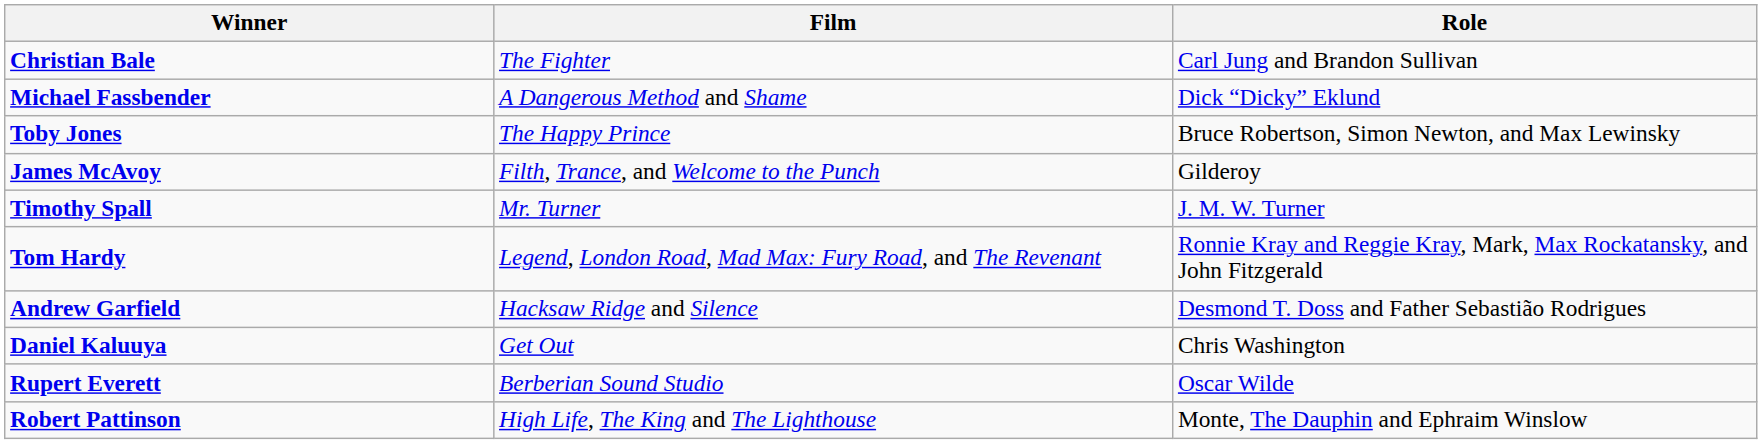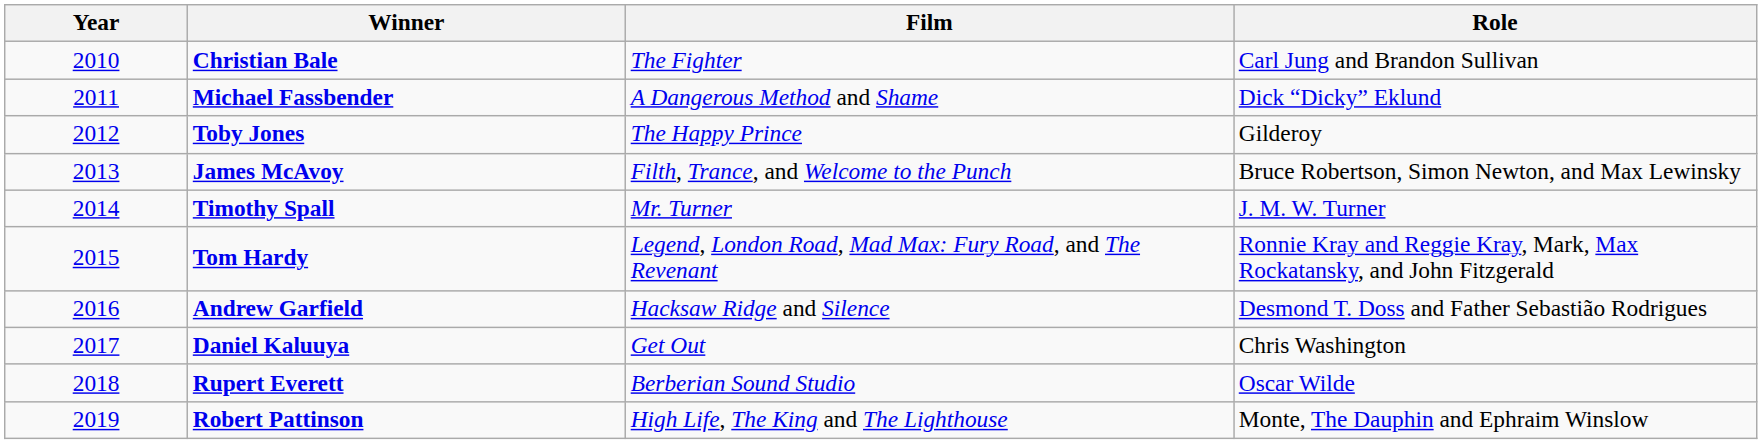 <table class="wikitable" width="95%" cellpadding="5">
 <tr>
+<th width="100"><strong>Year</strong></th>
 <th width="250"><strong>Winner</strong></th>
 <th width="350"><strong>Film</strong></th>
 <th width="300"><strong>Role</strong></th>
 </tr>
 <tr>
+<td style="text-align:center;"><a href='#'>2010</a></td>
 <td><strong><a href='#'>Christian Bale</a></strong></td>
 <td><em><a href='#'>The Fighter</a></em></td>
 <td><a href='#'>Carl Jung</a> and Brandon Sullivan</td>
 </tr>
 <tr>
+<td style="text-align:center;"><a href='#'>2011</a></td>
 <td><strong><a href='#'>Michael Fassbender</a></strong></td>
 <td><em><a href='#'>A Dangerous Method</a></em> and <em><a href='#'>Shame</a></em></td>
 <td><a href='#'>Dick “Dicky” Eklund</a></td>
 </tr>
 <tr>
+<td style="text-align:center;"><a href='#'>2012</a></td>
 <td><strong><a href='#'>Toby Jones</a></strong></td>
 <td><em><a href='#'>The Happy Prince</a></em></td>
+<td>Gilderoy</td>
+</tr>
+<tr>
+<td style="text-align:center;"><a href='#'>2013</a></td>
+<td><strong><a href='#'>James McAvoy</a></strong></td>
+<td><em><a href='#'>Filth</a></em>, <em><a href='#'>Trance</a></em>, and <em><a href='#'>Welcome to the Punch</a></em></td>
 <td>Bruce Robertson, Simon Newton, and Max Lewinsky</td>
 </tr>
 <tr>
-<td><strong><a href='#'>James McAvoy</a></strong></td>
-<td><em><a href='#'>Filth</a></em>, <em><a href='#'>Trance</a></em>, and <em><a href='#'>Welcome to the Punch</a></em></td>
-<td>Gilderoy</td>
-</tr>
-<tr>
+<td style="text-align:center;"><a href='#'>2014</a></td>
 <td><strong><a href='#'>Timothy Spall</a></strong></td>
 <td><em><a href='#'>Mr. Turner</a></em></td>
 <td><a href='#'>J. M. W. Turner</a></td>
 </tr>
 <tr>
+<td style="text-align:center;"><a href='#'>2015</a></td>
 <td><strong><a href='#'>Tom Hardy</a></strong></td>
 <td><em><a href='#'>Legend</a></em>, <em><a href='#'>London Road</a></em>, <em><a href='#'>Mad Max: Fury Road</a></em>, and <em><a href='#'>The Revenant</a></em></td>
 <td><a href='#'>Ronnie Kray and Reggie Kray</a>, Mark, <a href='#'>Max Rockatansky</a>, and John Fitzgerald</td>
 </tr>
 <tr>
+<td style="text-align:center;"><a href='#'>2016</a></td>
 <td><strong><a href='#'>Andrew Garfield</a></strong></td>
 <td><em><a href='#'>Hacksaw Ridge</a></em> and <em><a href='#'>Silence</a></em></td>
 <td><a href='#'>Desmond T. Doss</a> and Father Sebastião Rodrigues</td>
 </tr>
 <tr>
+<td style="text-align:center;"><a href='#'>2017</a></td>
 <td><strong><a href='#'>Daniel Kaluuya</a></strong></td>
 <td><em><a href='#'>Get Out</a></em></td>
 <td>Chris Washington</td>
 </tr>
 <tr>
+<td style="text-align:center;"><a href='#'>2018</a></td>
 <td><strong><a href='#'>Rupert Everett</a></strong></td>
 <td><em><a href='#'>Berberian Sound Studio</a></em></td>
 <td><a href='#'>Oscar Wilde</a></td>
 </tr>
 <tr>
+<td style="text-align:center;"><a href='#'>2019</a></td>
 <td><strong><a href='#'>Robert Pattinson</a></strong></td>
 <td><em><a href='#'>High Life</a></em>, <em><a href='#'>The King</a></em> and <em><a href='#'>The Lighthouse</a></em></td>
 <td>Monte, <a href='#'>The Dauphin</a> and Ephraim Winslow</td>
 </tr>
 </table>
